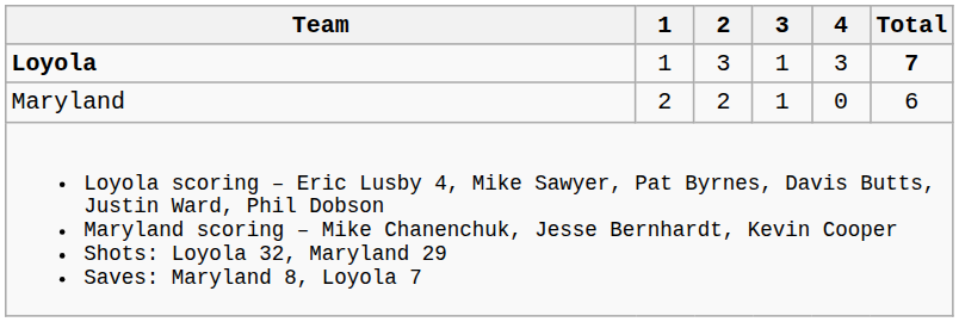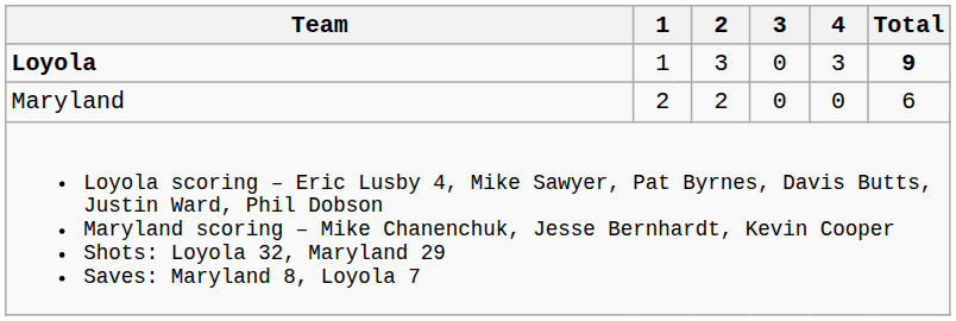 <table class="wikitable" style="text-align:center; max-width:40em">
 <tr>
 <th>Team</th>
 <th style="width:2em">1</th>
 <th style="width:2em">2</th>
 <th style="width:2em">3</th>
 <th style="width:2em">4</th>
 <th style="width:2em">Total</th>
 </tr>
 <tr>
 <td style="text-align:left"><strong>Loyola</strong></td>
 <td>1</td>
 <td>3</td>
-<td>1</td>
+<td>0</td>
 <td>3</td>
-<td><strong>7</strong></td>
+<td><strong>9</strong></td>
 </tr>
 <tr>
 <td style="text-align:left">Maryland</td>
 <td>2</td>
 <td>2</td>
-<td>1</td>
+<td>0</td>
 <td>0</td>
 <td>6</td>
 </tr>
 <tr>
 <td colspan=6 style="text-align:left; font-size:88%;"><br><ul><li>Loyola scoring – Eric Lusby 4, Mike Sawyer, Pat Byrnes, Davis Butts, Justin Ward, Phil Dobson</li><li>Maryland scoring – Mike Chanenchuk, Jesse Bernhardt, Kevin Cooper</li><li>Shots: Loyola 32, Maryland 29</li><li>Saves: Maryland 8, Loyola 7</li></ul></td>
 </tr>
 </table>
